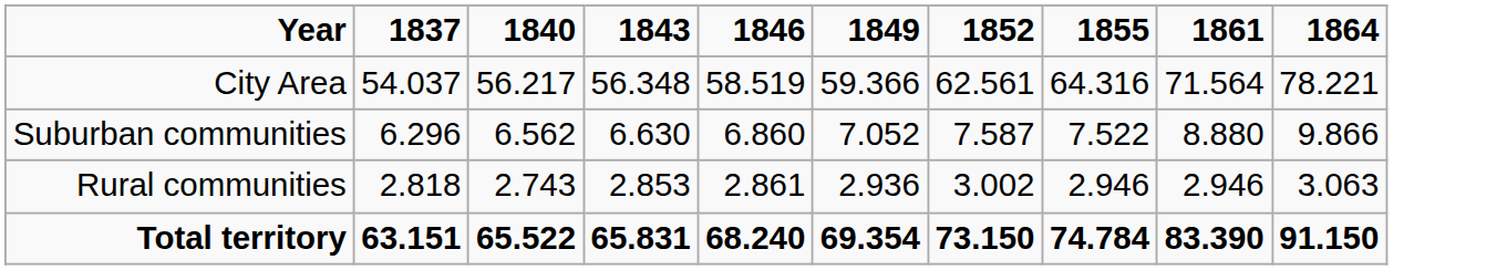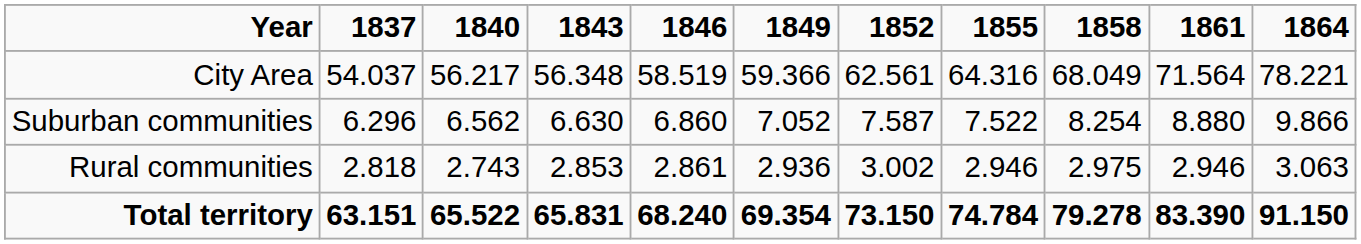 <table class="wikitable" style="text-align:right" |>
 <tr>
 <td><strong>Year</strong></td>
 <td><strong>1837</strong></td>
 <td><strong>1840</strong></td>
 <td><strong>1843</strong></td>
 <td><strong>1846</strong></td>
 <td><strong>1849</strong></td>
 <td><strong>1852</strong></td>
 <td><strong>1855</strong></td>
+<td><strong>1858</strong></td>
 <td><strong>1861</strong></td>
 <td><strong>1864</strong></td>
 </tr>
 <tr>
 <td>City Area</td>
 <td>54.037</td>
 <td>56.217</td>
 <td>56.348</td>
 <td>58.519</td>
 <td>59.366</td>
 <td>62.561</td>
 <td>64.316</td>
+<td>68.049</td>
 <td>71.564</td>
 <td>78.221</td>
 </tr>
 <tr>
 <td>Suburban communities</td>
 <td>6.296</td>
 <td>6.562</td>
 <td>6.630</td>
 <td>6.860</td>
 <td>7.052</td>
 <td>7.587</td>
 <td>7.522</td>
+<td>8.254</td>
 <td>8.880</td>
 <td>9.866</td>
 </tr>
 <tr>
 <td>Rural communities</td>
 <td>2.818</td>
 <td>2.743</td>
 <td>2.853</td>
 <td>2.861</td>
 <td>2.936</td>
 <td>3.002</td>
 <td>2.946</td>
+<td>2.975</td>
 <td>2.946</td>
 <td>3.063</td>
 </tr>
 <tr>
 <td><strong>Total territory</strong></td>
 <td><strong>63.151</strong></td>
 <td><strong>65.522</strong></td>
 <td><strong>65.831</strong></td>
 <td><strong>68.240</strong></td>
 <td><strong>69.354</strong></td>
 <td><strong>73.150</strong></td>
 <td><strong>74.784</strong></td>
+<td><strong>79.278</strong></td>
 <td><strong>83.390</strong></td>
 <td><strong>91.150</strong></td>
 </tr>
 </table>
